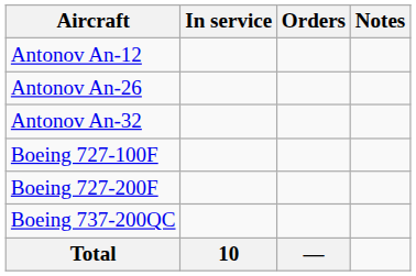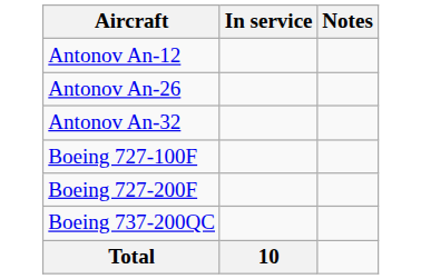 <table class="wikitable" style="margin-left:auto; margin-right:auto;">
 <tr>
 <th>Aircraft</th>
 <th>In service</th>
-<th>Orders</th>
 <th>Notes</th>
 </tr>
 <tr>
 <td><a href='#'>Antonov An-12</a></td>
-<td></td>
 <td></td>
 <td></td>
 </tr>
 <tr>
 <td><a href='#'>Antonov An-26</a></td>
 <td></td>
 <td></td>
-<td></td>
 </tr>
 <tr>
 <td><a href='#'>Antonov An-32</a></td>
-<td></td>
 <td></td>
 <td></td>
 </tr>
 <tr>
 <td><a href='#'>Boeing 727-100F</a></td>
 <td></td>
 <td></td>
-<td></td>
 </tr>
 <tr>
 <td><a href='#'>Boeing 727-200F</a></td>
-<td></td>
 <td></td>
 <td></td>
 </tr>
 <tr>
 <td><a href='#'>Boeing 737-200QC</a></td>
 <td></td>
 <td></td>
-<td></td>
 </tr>
 <tr>
 <th>Total</th>
 <th>10</th>
-<th>—</th>
 <td></td>
 </tr>
 </table>
